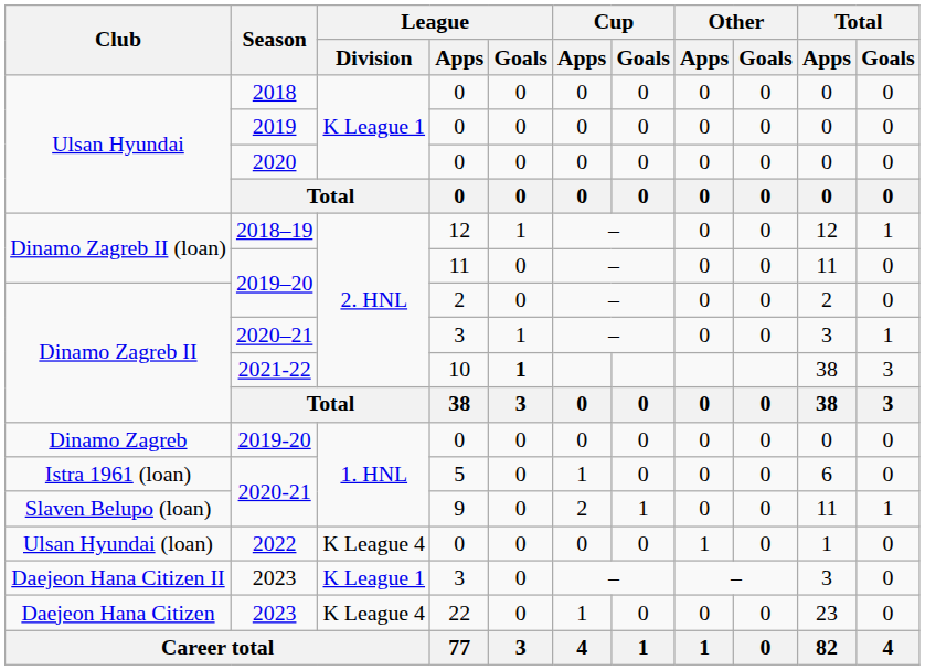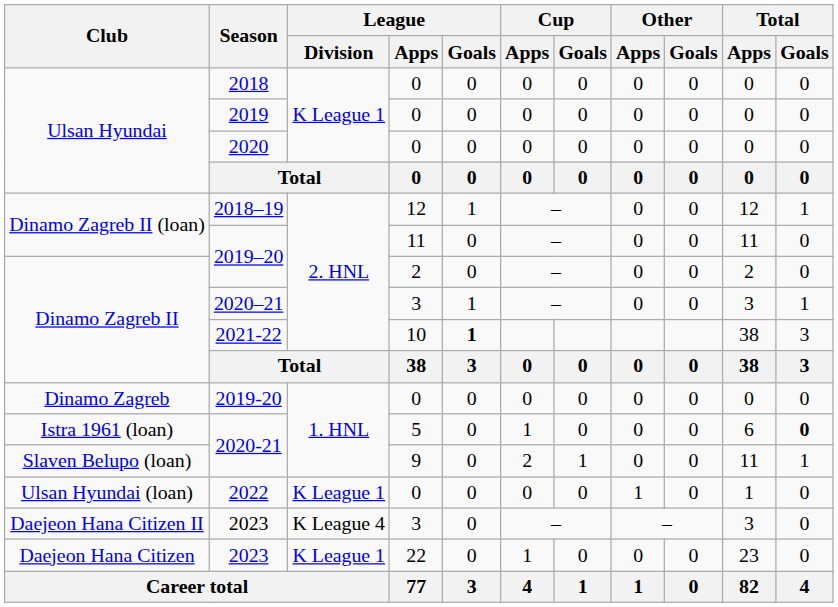 <table class="wikitable" style="text-align: center">
 <tr>
 <th rowspan="2">Club</th>
 <th rowspan="2">Season</th>
 <th colspan="3">League</th>
 <th colspan="2">Cup</th>
 <th colspan="2">Other</th>
 <th colspan="2">Total</th>
 </tr>
 <tr>
 <th>Division</th>
 <th>Apps</th>
 <th>Goals</th>
 <th>Apps</th>
 <th>Goals</th>
 <th>Apps</th>
 <th>Goals</th>
 <th>Apps</th>
 <th>Goals</th>
 </tr>
 <tr>
 <td rowspan="4"><a href='#'>Ulsan Hyundai</a></td>
 <td><a href='#'>2018</a></td>
 <td rowspan="3"><a href='#'>K League 1</a></td>
 <td>0</td>
 <td>0</td>
 <td>0</td>
 <td>0</td>
 <td>0</td>
 <td>0</td>
 <td>0</td>
 <td>0</td>
 </tr>
 <tr>
 <td><a href='#'>2019</a></td>
 <td>0</td>
 <td>0</td>
 <td>0</td>
 <td>0</td>
 <td>0</td>
 <td>0</td>
 <td>0</td>
 <td>0</td>
 </tr>
 <tr>
 <td><a href='#'>2020</a></td>
 <td>0</td>
 <td>0</td>
 <td>0</td>
 <td>0</td>
 <td>0</td>
 <td>0</td>
 <td>0</td>
 <td>0</td>
 </tr>
 <tr>
 <th colspan=2>Total</th>
 <th>0</th>
 <th>0</th>
 <th>0</th>
 <th>0</th>
 <th>0</th>
 <th>0</th>
 <th>0</th>
 <th>0</th>
 </tr>
 <tr>
 <td rowspan="2"><a href='#'>Dinamo Zagreb II</a> (loan)</td>
 <td><a href='#'>2018–19</a></td>
 <td rowspan="5"><a href='#'>2. HNL</a></td>
 <td>12</td>
 <td>1</td>
 <td colspan="2">–</td>
 <td>0</td>
 <td>0</td>
 <td>12</td>
 <td>1</td>
 </tr>
 <tr>
 <td rowspan="2"><a href='#'>2019–20</a></td>
 <td>11</td>
 <td>0</td>
 <td colspan="2">–</td>
 <td>0</td>
 <td>0</td>
 <td>11</td>
 <td>0</td>
 </tr>
 <tr>
 <td rowspan="4"><a href='#'>Dinamo Zagreb II</a></td>
 <td>2</td>
 <td>0</td>
 <td colspan="2">–</td>
 <td>0</td>
 <td>0</td>
 <td>2</td>
 <td>0</td>
 </tr>
 <tr>
 <td rowspan="1"><a href='#'>2020–21</a></td>
 <td>3</td>
 <td>1</td>
 <td colspan="2">–</td>
 <td>0</td>
 <td>0</td>
 <td>3</td>
 <td>1</td>
 </tr>
 <tr>
 <td><a href='#'>2021-22</a></td>
 <td>10</td>
 <td><strong>1</strong></td>
 <td></td>
 <td></td>
 <td></td>
 <td></td>
 <td>38</td>
 <td>3</td>
 </tr>
 <tr>
 <th colspan="2">Total</th>
 <th>38</th>
 <th>3</th>
 <th>0</th>
 <th>0</th>
 <th>0</th>
 <th>0</th>
 <th>38</th>
 <th>3</th>
 </tr>
 <tr>
 <td><a href='#'>Dinamo Zagreb</a></td>
 <td><a href='#'>2019-20</a></td>
 <td rowspan="3"><a href='#'>1. HNL</a></td>
 <td>0</td>
 <td>0</td>
 <td>0</td>
 <td>0</td>
 <td>0</td>
 <td>0</td>
 <td>0</td>
 <td>0</td>
 </tr>
 <tr>
 <td><a href='#'>Istra 1961</a> (loan)</td>
 <td rowspan="2"><a href='#'>2020-21</a></td>
 <td>5</td>
 <td>0</td>
 <td>1</td>
 <td>0</td>
 <td>0</td>
 <td>0</td>
 <td>6</td>
-<td>0</td>
+<td><strong>0</strong></td>
 </tr>
 <tr>
 <td><a href='#'>Slaven Belupo</a> (loan)</td>
 <td>9</td>
 <td>0</td>
 <td>2</td>
 <td>1</td>
 <td>0</td>
 <td>0</td>
 <td>11</td>
 <td>1</td>
 </tr>
 <tr>
 <td><a href='#'>Ulsan Hyundai</a> (loan)</td>
 <td><a href='#'>2022</a></td>
-<td>K League 4</td>
+<td><a href='#'>K League 1</a></td>
 <td>0</td>
 <td>0</td>
 <td>0</td>
 <td>0</td>
 <td>1</td>
 <td>0</td>
 <td>1</td>
 <td>0</td>
 </tr>
 <tr>
 <td><a href='#'>Daejeon Hana Citizen II</a></td>
 <td>2023</td>
-<td><a href='#'>K League 1</a></td>
+<td>K League 4</td>
 <td>3</td>
 <td>0</td>
 <td colspan="2">–</td>
 <td colspan="2">–</td>
 <td>3</td>
 <td>0</td>
 </tr>
 <tr>
 <td><a href='#'>Daejeon Hana Citizen</a></td>
 <td><a href='#'>2023</a></td>
-<td>K League 4</td>
+<td><a href='#'>K League 1</a></td>
 <td>22</td>
 <td>0</td>
 <td>1</td>
 <td>0</td>
 <td>0</td>
 <td>0</td>
 <td>23</td>
 <td>0</td>
 </tr>
 <tr>
 <th colspan="3">Career total</th>
 <th>77</th>
 <th>3</th>
 <th>4</th>
 <th>1</th>
 <th>1</th>
 <th>0</th>
 <th>82</th>
 <th>4</th>
 </tr>
 </table>
